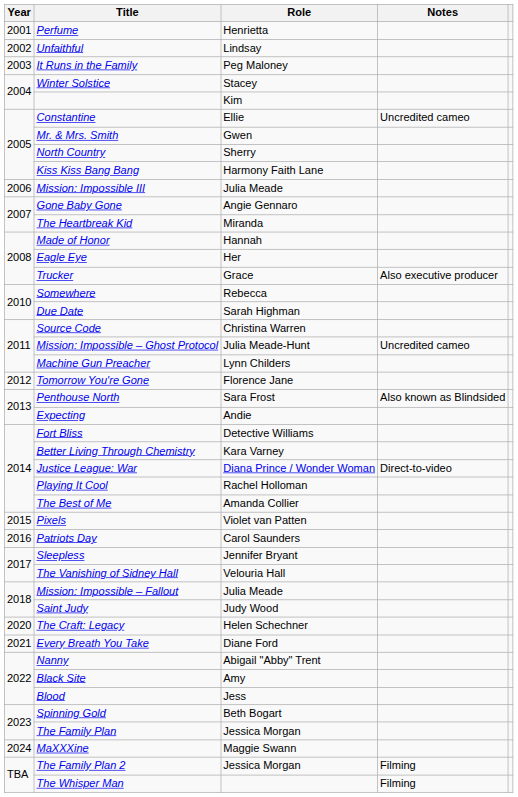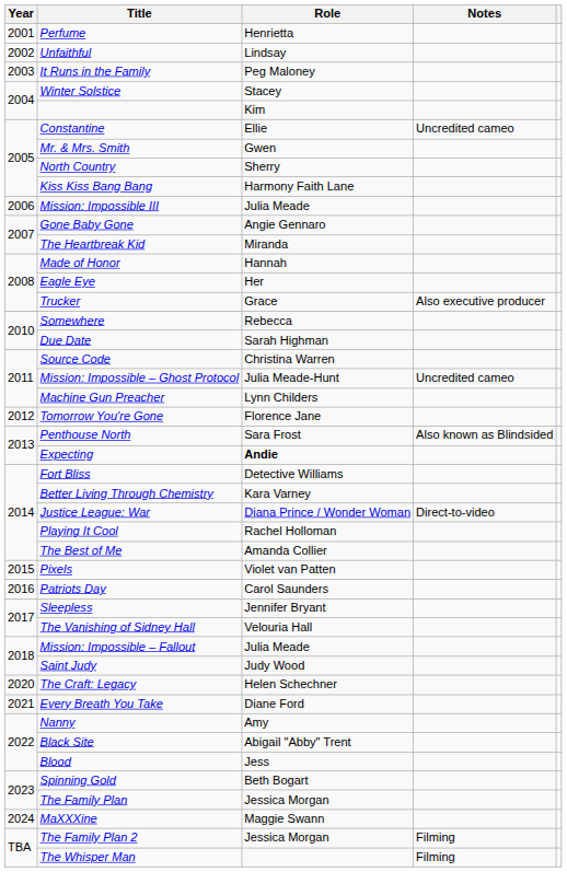 <table class="wikitable sortable">
 <tr>
 <th>Year</th>
 <th>Title</th>
 <th>Role</th>
 <th class="unsortable">Notes</th>
 <th class="unsortable"></th>
 </tr>
 <tr>
 <td>2001</td>
 <td><em><a href='#'>Perfume</a></em></td>
 <td>Henrietta</td>
 <td></td>
 <td></td>
 </tr>
 <tr>
 <td>2002</td>
 <td><em><a href='#'>Unfaithful</a></em></td>
 <td>Lindsay</td>
 <td></td>
 <td></td>
 </tr>
 <tr>
 <td>2003</td>
 <td><em><a href='#'>It Runs in the Family</a></em></td>
 <td>Peg Maloney</td>
 <td></td>
 <td></td>
 </tr>
 <tr>
 <td rowspan="2">2004</td>
 <td><em><a href='#'>Winter Solstice</a></em></td>
 <td>Stacey</td>
 <td></td>
 <td></td>
 </tr>
 <tr>
 <td><em></em></td>
 <td>Kim</td>
 <td></td>
 <td></td>
 </tr>
 <tr>
 <td rowspan="4">2005</td>
 <td><em><a href='#'>Constantine</a></em></td>
 <td>Ellie</td>
 <td>Uncredited cameo</td>
 <td></td>
 </tr>
 <tr>
 <td><em><a href='#'>Mr. & Mrs. Smith</a></em></td>
 <td>Gwen</td>
 <td></td>
 <td></td>
 </tr>
 <tr>
 <td><em><a href='#'>North Country</a></em></td>
 <td>Sherry</td>
 <td></td>
 <td></td>
 </tr>
 <tr>
 <td><em><a href='#'>Kiss Kiss Bang Bang</a></em></td>
 <td>Harmony Faith Lane</td>
 <td></td>
 <td></td>
 </tr>
 <tr>
 <td>2006</td>
 <td><em><a href='#'>Mission: Impossible III</a></em></td>
 <td>Julia Meade</td>
 <td></td>
 <td></td>
 </tr>
 <tr>
 <td rowspan="2">2007</td>
 <td><em><a href='#'>Gone Baby Gone</a></em></td>
 <td>Angie Gennaro</td>
 <td></td>
 <td></td>
 </tr>
 <tr>
 <td><em><a href='#'>The Heartbreak Kid</a></em></td>
 <td>Miranda</td>
 <td></td>
 <td></td>
 </tr>
 <tr>
 <td rowspan="3">2008</td>
 <td><em><a href='#'>Made of Honor</a></em></td>
 <td>Hannah</td>
 <td></td>
 <td></td>
 </tr>
 <tr>
 <td><em><a href='#'>Eagle Eye</a></em></td>
 <td>Her</td>
 <td></td>
 <td></td>
 </tr>
 <tr>
 <td><em><a href='#'>Trucker</a></em></td>
 <td>Grace</td>
 <td>Also executive producer</td>
 <td></td>
 </tr>
 <tr>
 <td rowspan="2">2010</td>
 <td><em><a href='#'>Somewhere</a></em></td>
 <td>Rebecca</td>
 <td></td>
 <td></td>
 </tr>
 <tr>
 <td><em><a href='#'>Due Date</a></em></td>
 <td>Sarah Highman</td>
 <td></td>
 <td></td>
 </tr>
 <tr>
 <td rowspan="3">2011</td>
 <td><em><a href='#'>Source Code</a></em></td>
 <td>Christina Warren</td>
 <td></td>
 <td></td>
 </tr>
 <tr>
 <td><em><a href='#'>Mission: Impossible – Ghost Protocol</a></em></td>
 <td>Julia Meade-Hunt</td>
 <td>Uncredited cameo</td>
 <td></td>
 </tr>
 <tr>
 <td><em><a href='#'>Machine Gun Preacher</a></em></td>
 <td>Lynn Childers</td>
 <td></td>
 <td></td>
 </tr>
 <tr>
 <td>2012</td>
 <td><em><a href='#'>Tomorrow You're Gone</a></em></td>
 <td>Florence Jane</td>
 <td></td>
 <td></td>
 </tr>
 <tr>
 <td rowspan="2">2013</td>
 <td><em><a href='#'>Penthouse North</a></em></td>
 <td>Sara Frost</td>
 <td>Also known as Blindsided</td>
 <td></td>
 </tr>
 <tr>
 <td><em><a href='#'>Expecting</a></em></td>
-<td>Andie</td>
+<td><strong>Andie</strong></td>
 <td></td>
 <td></td>
 </tr>
 <tr>
 <td rowspan="5">2014</td>
 <td><em><a href='#'>Fort Bliss</a></em></td>
 <td>Detective Williams</td>
 <td></td>
 <td></td>
 </tr>
 <tr>
 <td><em><a href='#'>Better Living Through Chemistry</a></em></td>
 <td>Kara Varney</td>
 <td></td>
 <td></td>
 </tr>
 <tr>
 <td><em><a href='#'>Justice League: War</a></em></td>
 <td><a href='#'>Diana Prince / Wonder Woman</a></td>
 <td>Direct-to-video</td>
 <td></td>
 </tr>
 <tr>
 <td><em><a href='#'>Playing It Cool</a></em></td>
 <td>Rachel Holloman</td>
 <td></td>
 <td></td>
 </tr>
 <tr>
 <td><em><a href='#'>The Best of Me</a></em></td>
 <td>Amanda Collier</td>
 <td></td>
 <td></td>
 </tr>
 <tr>
 <td>2015</td>
 <td><em><a href='#'>Pixels</a></em></td>
 <td>Violet van Patten</td>
 <td></td>
 <td></td>
 </tr>
 <tr>
 <td>2016</td>
 <td><em><a href='#'>Patriots Day</a></em></td>
 <td>Carol Saunders</td>
 <td></td>
 <td></td>
 </tr>
 <tr>
 <td rowspan="2">2017</td>
 <td><em><a href='#'>Sleepless</a></em></td>
 <td>Jennifer Bryant</td>
 <td></td>
 <td></td>
 </tr>
 <tr>
 <td><em><a href='#'>The Vanishing of Sidney Hall</a></em></td>
 <td>Velouria Hall</td>
 <td></td>
 <td></td>
 </tr>
 <tr>
 <td rowspan="2">2018</td>
 <td><em><a href='#'>Mission: Impossible – Fallout</a></em></td>
 <td>Julia Meade</td>
 <td></td>
 <td></td>
 </tr>
 <tr>
 <td><em><a href='#'>Saint Judy</a></em></td>
 <td>Judy Wood</td>
 <td></td>
 <td></td>
 </tr>
 <tr>
 <td>2020</td>
 <td><em><a href='#'>The Craft: Legacy</a></em></td>
 <td>Helen Schechner</td>
 <td></td>
 <td></td>
 </tr>
 <tr>
 <td>2021</td>
 <td><em><a href='#'>Every Breath You Take</a></em></td>
 <td>Diane Ford</td>
 <td></td>
 <td></td>
 </tr>
 <tr>
 <td rowspan="3">2022</td>
 <td><em><a href='#'>Nanny</a></em></td>
-<td>Abigail "Abby" Trent</td>
+<td>Amy</td>
 <td></td>
 <td></td>
 </tr>
 <tr>
 <td><em><a href='#'>Black Site</a></em></td>
-<td>Amy</td>
+<td>Abigail "Abby" Trent</td>
 <td></td>
 <td></td>
 </tr>
 <tr>
 <td><em><a href='#'>Blood</a></em></td>
 <td>Jess</td>
 <td></td>
 <td></td>
 </tr>
 <tr>
 <td rowspan="2">2023</td>
 <td><em><a href='#'>Spinning Gold</a></em></td>
 <td>Beth Bogart</td>
 <td></td>
 <td></td>
 </tr>
 <tr>
 <td><em><a href='#'>The Family Plan</a></em></td>
 <td>Jessica Morgan</td>
 <td></td>
 <td></td>
 </tr>
 <tr>
 <td>2024</td>
 <td><em><a href='#'>MaXXXine</a></em></td>
 <td>Maggie Swann</td>
 <td></td>
 <td></td>
 </tr>
 <tr>
 <td rowspan="2">TBA</td>
 <td><em><a href='#'>The Family Plan 2</a></em></td>
 <td>Jessica Morgan</td>
 <td>Filming</td>
 </tr>
 <tr>
 <td><em><a href='#'>The Whisper Man</a></em></td>
 <td></td>
 <td>Filming</td>
 <td></td>
 </tr>
 </table>
